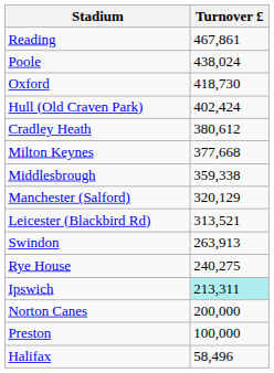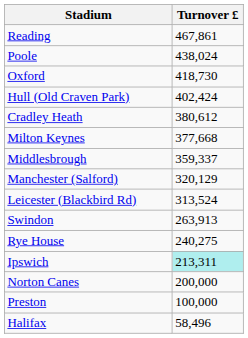 <table class="wikitable">
 <tr>
 <th width=200>Stadium</th>
 <th width=80>Turnover £</th>
 </tr>
 <tr>
 <td><a href='#'>Reading</a></td>
 <td>467,861</td>
 </tr>
 <tr>
 <td><a href='#'>Poole</a></td>
 <td>438,024</td>
 </tr>
 <tr>
 <td><a href='#'>Oxford</a></td>
 <td>418,730</td>
 </tr>
 <tr>
 <td><a href='#'>Hull (Old Craven Park)</a></td>
 <td>402,424</td>
 </tr>
 <tr>
 <td><a href='#'>Cradley Heath</a></td>
 <td>380,612</td>
 </tr>
 <tr>
 <td><a href='#'>Milton Keynes</a></td>
 <td>377,668</td>
 </tr>
 <tr>
 <td><a href='#'>Middlesbrough</a></td>
-<td>359,338</td>
+<td>359,337</td>
 </tr>
 <tr>
 <td><a href='#'>Manchester (Salford)</a></td>
 <td>320,129</td>
 </tr>
 <tr>
 <td><a href='#'>Leicester (Blackbird Rd)</a></td>
-<td>313,521</td>
+<td>313,524</td>
 </tr>
 <tr>
 <td><a href='#'>Swindon</a></td>
 <td>263,913</td>
 </tr>
 <tr>
 <td><a href='#'>Rye House</a></td>
 <td>240,275</td>
 </tr>
 <tr>
 <td><a href='#'>Ipswich</a></td>
 <td style="background: paleturquoise;">213,311</td>
 </tr>
 <tr>
 <td><a href='#'>Norton Canes</a></td>
 <td>200,000</td>
 </tr>
 <tr>
 <td><a href='#'>Preston</a></td>
 <td>100,000</td>
 </tr>
 <tr>
 <td><a href='#'>Halifax</a></td>
 <td>58,496</td>
 </tr>
 </table>
